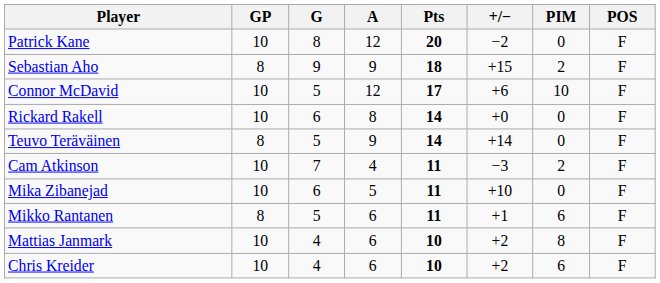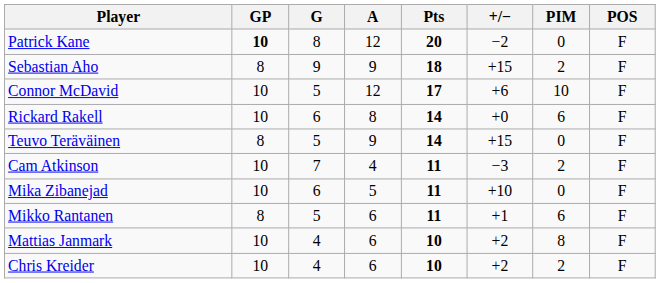 <table class="wikitable sortable" style="text-align:center;">
 <tr>
 <th style="width:225px;">Player</th>
 <th style="width:50px;">GP</th>
 <th style="width:50px;">G</th>
 <th style="width:50px;">A</th>
 <th style="width:60px;">Pts</th>
 <th style="width:60px;">+/−</th>
 <th style="width:50px;">PIM</th>
 <th style="width:60px;">POS</th>
 </tr>
 <tr>
 <td style="text-align:left;"> <a href='#'>Patrick Kane</a></td>
-<td>10</td>
+<td><strong>10</strong></td>
 <td>8</td>
 <td>12</td>
 <td><strong>20</strong></td>
 <td>−2</td>
 <td>0</td>
 <td>F</td>
 </tr>
 <tr>
 <td style="text-align:left;"> <a href='#'>Sebastian Aho</a></td>
 <td>8</td>
 <td>9</td>
 <td>9</td>
 <td><strong>18</strong></td>
 <td>+15</td>
 <td>2</td>
 <td>F</td>
 </tr>
 <tr>
 <td style="text-align:left;"> <a href='#'>Connor McDavid</a></td>
 <td>10</td>
 <td>5</td>
 <td>12</td>
 <td><strong>17</strong></td>
 <td>+6</td>
 <td>10</td>
 <td>F</td>
 </tr>
 <tr>
 <td style="text-align:left;"> <a href='#'>Rickard Rakell</a></td>
 <td>10</td>
 <td>6</td>
 <td>8</td>
 <td><strong>14</strong></td>
 <td>+0</td>
-<td>0</td>
+<td>6</td>
 <td>F</td>
 </tr>
 <tr>
 <td style="text-align:left;"> <a href='#'>Teuvo Teräväinen</a></td>
 <td>8</td>
 <td>5</td>
 <td>9</td>
 <td><strong>14</strong></td>
-<td>+14</td>
+<td>+15</td>
 <td>0</td>
 <td>F</td>
 </tr>
 <tr>
 <td style="text-align:left;"> <a href='#'>Cam Atkinson</a></td>
 <td>10</td>
 <td>7</td>
 <td>4</td>
 <td><strong>11</strong></td>
 <td>−3</td>
 <td>2</td>
 <td>F</td>
 </tr>
 <tr>
 <td style="text-align:left;"> <a href='#'>Mika Zibanejad</a></td>
 <td>10</td>
 <td>6</td>
 <td>5</td>
 <td><strong>11</strong></td>
 <td>+10</td>
 <td>0</td>
 <td>F</td>
 </tr>
 <tr>
 <td style="text-align:left;"> <a href='#'>Mikko Rantanen</a></td>
 <td>8</td>
 <td>5</td>
 <td>6</td>
 <td><strong>11</strong></td>
 <td>+1</td>
 <td>6</td>
 <td>F</td>
 </tr>
 <tr>
 <td style="text-align:left;"> <a href='#'>Mattias Janmark</a></td>
 <td>10</td>
 <td>4</td>
 <td>6</td>
 <td><strong>10</strong></td>
 <td>+2</td>
 <td>8</td>
 <td>F</td>
 </tr>
 <tr>
 <td style="text-align:left;"> <a href='#'>Chris Kreider</a></td>
 <td>10</td>
 <td>4</td>
 <td>6</td>
 <td><strong>10</strong></td>
 <td>+2</td>
-<td>6</td>
+<td>2</td>
 <td>F</td>
 </tr>
 </table>
